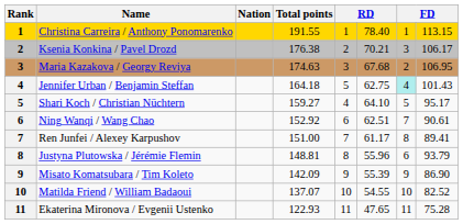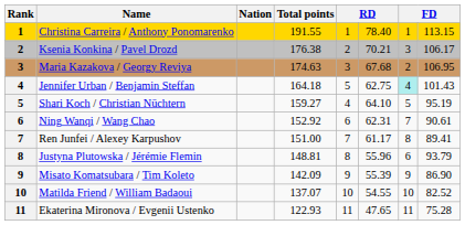 <table class="wikitable sortable">
 <tr>
 <th>Rank</th>
 <th>Name</th>
 <th>Nation</th>
 <th>Total points</th>
 <th colspan="2" width="80px"><a href='#'>RD</a></th>
 <th colspan="2" width="80px"><a href='#'>FD</a></th>
 </tr>
 <tr bgcolor="gold">
 <td align="center"><strong>1</strong></td>
 <td><a href='#'>Christina Carreira</a> / <a href='#'>Anthony Ponomarenko</a></td>
 <td></td>
 <td align="center">191.55</td>
 <td align="center">1</td>
 <td align="center">78.40</td>
 <td align="center">1</td>
 <td align="center">113.15</td>
 </tr>
 <tr bgcolor="silver">
 <td align="center"><strong>2</strong></td>
 <td><a href='#'>Ksenia Konkina</a> / <a href='#'>Pavel Drozd</a></td>
 <td></td>
 <td align="center">176.38</td>
 <td align="center">2</td>
 <td align="center">70.21</td>
 <td align="center">3</td>
 <td align="center">106.17</td>
 </tr>
 <tr bgcolor="cc9966">
 <td align="center"><strong>3</strong></td>
 <td><a href='#'>Maria Kazakova</a> / <a href='#'>Georgy Reviya</a></td>
 <td></td>
 <td align="center">174.63</td>
 <td align="center">3</td>
 <td align="center">67.68</td>
 <td align="center">2</td>
 <td align="center">106.95</td>
 </tr>
 <tr>
 <th>4</th>
 <td><a href='#'>Jennifer Urban</a> / <a href='#'>Benjamin Steffan</a></td>
 <td></td>
 <td align="center">164.18</td>
 <td align="center">5</td>
 <td align="center">62.75</td>
 <td align="center" style="background: paleturquoise;">4</td>
 <td align="center">101.43</td>
 </tr>
 <tr>
 <th>5</th>
 <td><a href='#'>Shari Koch</a> / <a href='#'>Christian Nüchtern</a></td>
 <td></td>
 <td align="center">159.27</td>
 <td align="center">4</td>
 <td align="center">64.10</td>
 <td align="center">5</td>
-<td align="center">95.17</td>
+<td align="center">95.19</td>
 </tr>
 <tr>
 <th>6</th>
 <td><a href='#'>Ning Wanqi</a> / <a href='#'>Wang Chao</a></td>
 <td></td>
 <td align="center">152.92</td>
 <td align="center">6</td>
-<td align="center">62.51</td>
+<td align="center">62.31</td>
 <td align="center">7</td>
 <td align="center">90.61</td>
 </tr>
 <tr>
 <th>7</th>
 <td>Ren Junfei / Alexey Karpushov</td>
 <td></td>
 <td align="center">151.00</td>
 <td align="center">7</td>
 <td align="center">61.17</td>
 <td align="center">8</td>
 <td align="center">89.41</td>
 </tr>
 <tr>
 <th>8</th>
 <td><a href='#'>Justyna Plutowska</a> / <a href='#'>Jérémie Flemin</a></td>
 <td></td>
 <td align="center">148.81</td>
 <td align="center">8</td>
 <td align="center">55.96</td>
 <td align="center">6</td>
 <td align="center">93.79</td>
 </tr>
 <tr>
 <th>9</th>
 <td><a href='#'>Misato Komatsubara</a> / <a href='#'>Tim Koleto</a></td>
 <td></td>
 <td align="center">142.09</td>
 <td align="center">9</td>
 <td align="center">55.39</td>
 <td align="center">9</td>
 <td align="center">86.90</td>
 </tr>
 <tr>
 <th>10</th>
 <td><a href='#'>Matilda Friend</a> / <a href='#'>William Badaoui</a></td>
 <td></td>
 <td align="center">137.07</td>
 <td align="center">10</td>
 <td align="center">54.55</td>
 <td align="center">10</td>
 <td align="center">82.52</td>
 </tr>
 <tr>
 <th>11</th>
 <td>Ekaterina Mironova / Evgenii Ustenko</td>
 <td></td>
 <td align="center">122.93</td>
 <td align="center">11</td>
 <td align="center">47.65</td>
 <td align="center">11</td>
 <td align="center">75.28</td>
 </tr>
 </table>
